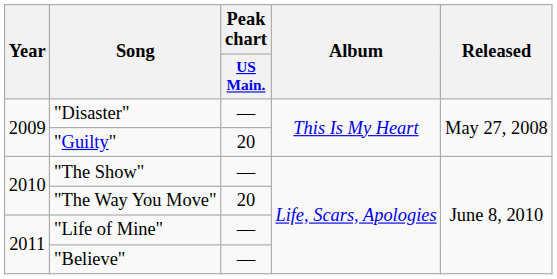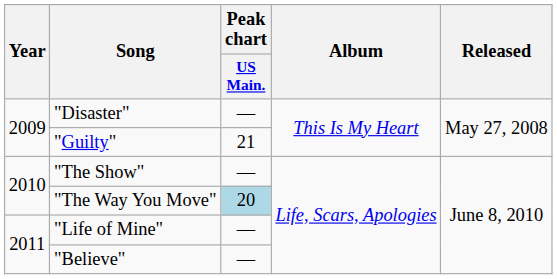 <table class="wikitable" style="text-align:center;">
 <tr>
 <th rowspan="2">Year</th>
 <th rowspan="2">Song</th>
 <th colspan="1">Peak chart</th>
 <th rowspan="2">Album</th>
 <th rowspan="2">Released</th>
 </tr>
 <tr style="font-size:smaller;">
 <th width="30"><a href='#'>US<br>Main.</a></th>
 </tr>
 <tr>
 <td rowspan="2">2009</td>
 <td align="left">"Disaster"</td>
 <td>—</td>
 <td rowspan="2"><em><a href='#'>This Is My Heart</a></em></td>
 <td rowspan="2">May 27, 2008</td>
 </tr>
 <tr>
 <td align="left">"<a href='#'>Guilty</a>"</td>
-<td>20</td>
+<td>21</td>
 </tr>
 <tr>
 <td rowspan="2">2010</td>
 <td align="left">"The Show"</td>
 <td>—</td>
 <td rowspan="4"><em><a href='#'>Life, Scars, Apologies</a></em></td>
 <td rowspan="4">June 8, 2010</td>
 </tr>
 <tr>
 <td align="left">"The Way You Move"</td>
-<td>20</td>
+<td style="background: lightblue;">20</td>
 </tr>
 <tr>
 <td rowspan="2">2011</td>
 <td align="left">"Life of Mine"</td>
 <td>—</td>
 </tr>
 <tr>
 <td align="left">"Believe"</td>
 <td>—</td>
 </tr>
 </table>
